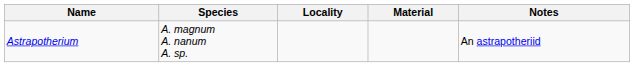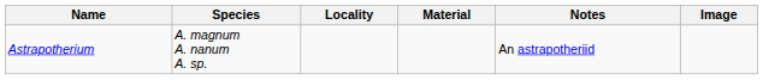 <table class="wikitable" align="center" width="75%">
 <tr>
 <th>Name</th>
 <th>Species</th>
 <th>Locality</th>
 <th>Material</th>
 <th>Notes</th>
+<th>Image</th>
 </tr>
 <tr>
 <td><em><a href='#'>Astrapotherium</a></em></td>
 <td><em>A. magnum</em><br><em>A. nanum</em><br><em>A. sp.</em></td>
 <td></td>
 <td></td>
 <td>An <a href='#'>astrapotheriid</a></td>
+<td></td>
 </tr>
 </table>
